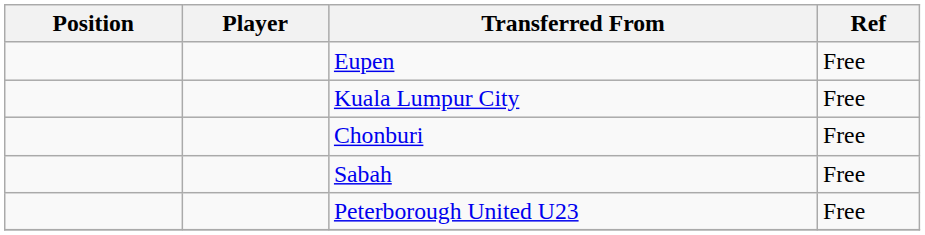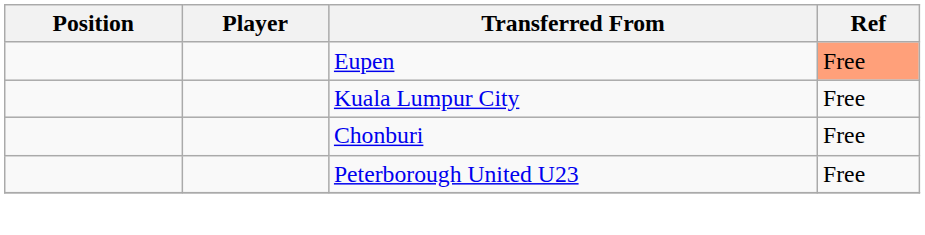 <table class="wikitable sortable" style="width:70%; font-size:100%; text-align:left;">
 <tr>
 <th>Position</th>
 <th>Player</th>
 <th>Transferred From</th>
 <th>Ref</th>
 </tr>
 <tr>
 <td></td>
 <td></td>
 <td> <a href='#'>Eupen</a></td>
-<td>Free</td>
+<td style="background: lightsalmon;">Free</td>
 </tr>
 <tr>
 <td></td>
 <td></td>
 <td> <a href='#'>Kuala Lumpur City</a></td>
 <td>Free</td>
 </tr>
 <tr>
 <td></td>
 <td></td>
 <td> <a href='#'>Chonburi</a></td>
 <td>Free</td>
 </tr>
 <tr>
 <td></td>
 <td></td>
-<td> <a href='#'>Sabah</a></td>
-<td>Free</td>
-</tr>
-<tr>
-<td></td>
-<td></td>
 <td> <a href='#'>Peterborough United U23</a></td>
 <td>Free</td>
 </tr>
 <tr>
 </tr>
 </table>
